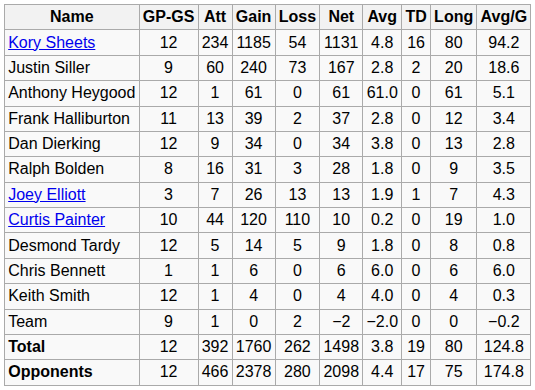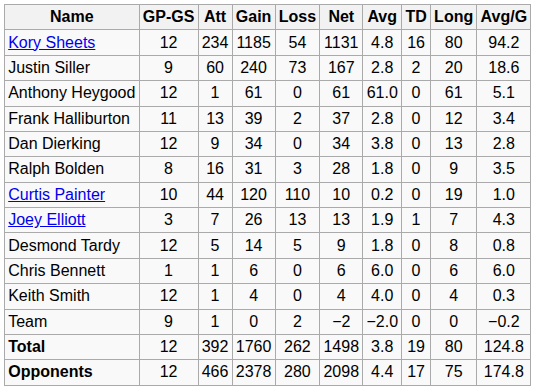 <table class="wikitable" style="white-space:nowrap; text-align:center;">
 <tr>
 <th>Name</th>
 <th>GP-GS</th>
 <th>Att</th>
 <th>Gain</th>
 <th>Loss</th>
 <th>Net</th>
 <th>Avg</th>
 <th>TD</th>
 <th>Long</th>
 <th>Avg/G</th>
 </tr>
 <tr>
 <td align="left"><a href='#'>Kory Sheets</a></td>
 <td>12</td>
 <td>234</td>
 <td>1185</td>
 <td>54</td>
 <td>1131</td>
 <td>4.8</td>
 <td>16</td>
 <td>80</td>
 <td>94.2</td>
 </tr>
 <tr>
 <td align="left">Justin Siller</td>
 <td>9</td>
 <td>60</td>
 <td>240</td>
 <td>73</td>
 <td>167</td>
 <td>2.8</td>
 <td>2</td>
 <td>20</td>
 <td>18.6</td>
 </tr>
 <tr>
 <td align="left">Anthony Heygood</td>
 <td>12</td>
 <td>1</td>
 <td>61</td>
 <td>0</td>
 <td>61</td>
 <td>61.0</td>
 <td>0</td>
 <td>61</td>
 <td>5.1</td>
 </tr>
 <tr>
 <td align="left">Frank Halliburton</td>
 <td>11</td>
 <td>13</td>
 <td>39</td>
 <td>2</td>
 <td>37</td>
 <td>2.8</td>
 <td>0</td>
 <td>12</td>
 <td>3.4</td>
 </tr>
 <tr>
 <td align="left">Dan Dierking</td>
 <td>12</td>
 <td>9</td>
 <td>34</td>
 <td>0</td>
 <td>34</td>
 <td>3.8</td>
 <td>0</td>
 <td>13</td>
 <td>2.8</td>
 </tr>
 <tr>
 <td align="left">Ralph Bolden</td>
 <td>8</td>
 <td>16</td>
 <td>31</td>
 <td>3</td>
 <td>28</td>
 <td>1.8</td>
 <td>0</td>
 <td>9</td>
 <td>3.5</td>
 </tr>
 <tr>
+<td align="left"><a href='#'>Curtis Painter</a></td>
+<td>10</td>
+<td>44</td>
+<td>120</td>
+<td>110</td>
+<td>10</td>
+<td>0.2</td>
+<td>0</td>
+<td>19</td>
+<td>1.0</td>
+</tr>
+<tr>
 <td align="left"><a href='#'>Joey Elliott</a></td>
 <td>3</td>
 <td>7</td>
 <td>26</td>
 <td>13</td>
 <td>13</td>
 <td>1.9</td>
 <td>1</td>
 <td>7</td>
 <td>4.3</td>
-</tr>
-<tr>
-<td align="left"><a href='#'>Curtis Painter</a></td>
-<td>10</td>
-<td>44</td>
-<td>120</td>
-<td>110</td>
-<td>10</td>
-<td>0.2</td>
-<td>0</td>
-<td>19</td>
-<td>1.0</td>
 </tr>
 <tr>
 <td align="left">Desmond Tardy</td>
 <td>12</td>
 <td>5</td>
 <td>14</td>
 <td>5</td>
 <td>9</td>
 <td>1.8</td>
 <td>0</td>
 <td>8</td>
 <td>0.8</td>
 </tr>
 <tr>
 <td align="left">Chris Bennett</td>
 <td>1</td>
 <td>1</td>
 <td>6</td>
 <td>0</td>
 <td>6</td>
 <td>6.0</td>
 <td>0</td>
 <td>6</td>
 <td>6.0</td>
 </tr>
 <tr>
 <td align="left">Keith Smith</td>
 <td>12</td>
 <td>1</td>
 <td>4</td>
 <td>0</td>
 <td>4</td>
 <td>4.0</td>
 <td>0</td>
 <td>4</td>
 <td>0.3</td>
 </tr>
 <tr>
 <td align="left">Team</td>
 <td>9</td>
 <td>1</td>
 <td>0</td>
 <td>2</td>
 <td>−2</td>
 <td>−2.0</td>
 <td>0</td>
 <td>0</td>
 <td>−0.2</td>
 </tr>
 <tr>
 <td align="left"><strong>Total</strong></td>
 <td>12</td>
 <td>392</td>
 <td>1760</td>
 <td>262</td>
 <td>1498</td>
 <td>3.8</td>
 <td>19</td>
 <td>80</td>
 <td>124.8</td>
 </tr>
 <tr>
 <td align="left"><strong>Opponents</strong></td>
 <td>12</td>
 <td>466</td>
 <td>2378</td>
 <td>280</td>
 <td>2098</td>
 <td>4.4</td>
 <td>17</td>
 <td>75</td>
 <td>174.8</td>
 </tr>
 </table>
